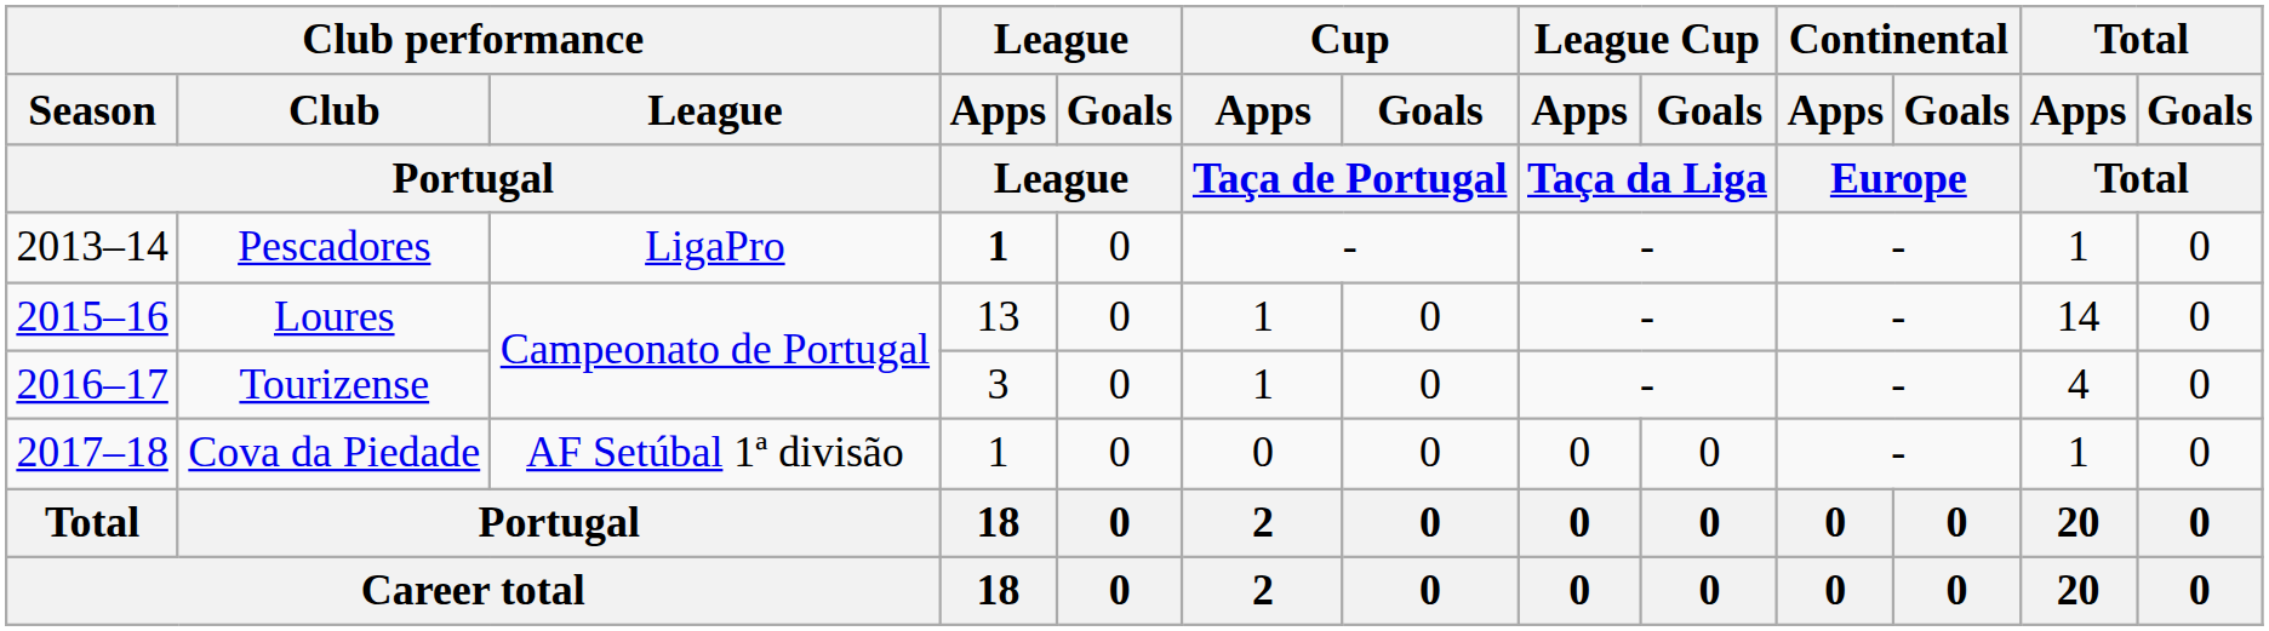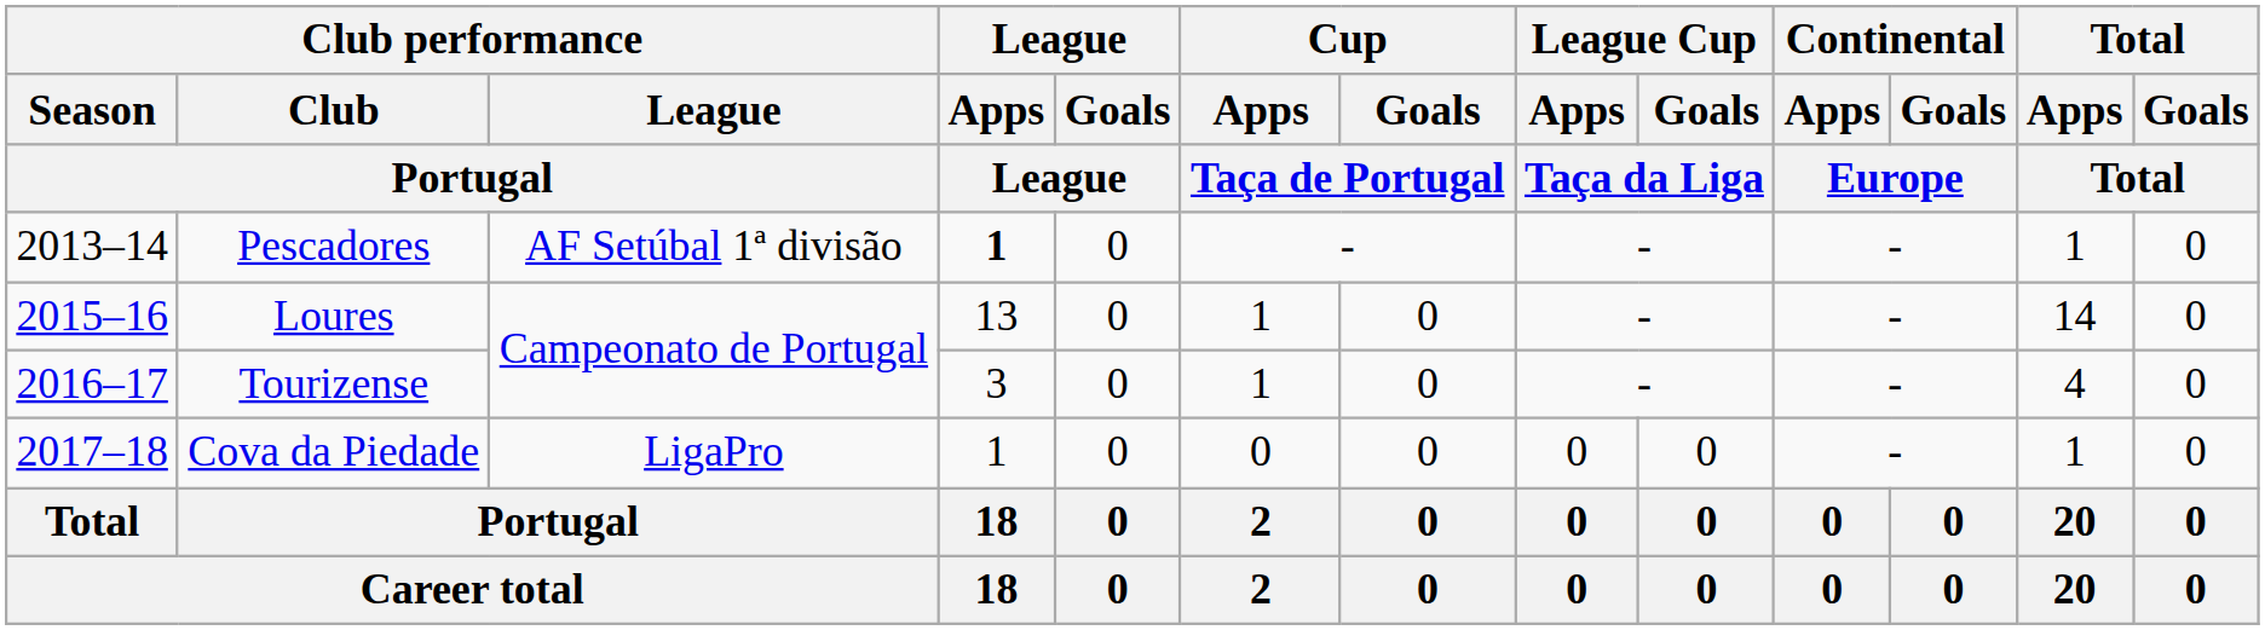 <table class="wikitable" style="text-align:center">
 <tr>
 <th colspan=3>Club performance</th>
 <th colspan=2>League</th>
 <th colspan=2>Cup</th>
 <th colspan=2>League Cup</th>
 <th colspan=2>Continental</th>
 <th colspan=2>Total</th>
 </tr>
 <tr>
 <th>Season</th>
 <th>Club</th>
 <th>League</th>
 <th>Apps</th>
 <th>Goals</th>
 <th>Apps</th>
 <th>Goals</th>
 <th>Apps</th>
 <th>Goals</th>
 <th>Apps</th>
 <th>Goals</th>
 <th>Apps</th>
 <th>Goals</th>
 </tr>
 <tr>
 <th colspan=3>Portugal</th>
 <th colspan=2>League</th>
 <th colspan=2><a href='#'>Taça de Portugal</a></th>
 <th colspan=2><a href='#'>Taça da Liga</a></th>
 <th colspan=2><a href='#'>Europe</a></th>
 <th colspan=2>Total</th>
 </tr>
 <tr>
 <td>2013–14</td>
 <td><a href='#'>Pescadores</a></td>
-<td><a href='#'>LigaPro</a></td>
+<td><a href='#'>AF Setúbal</a> 1ª divisão</td>
 <td><strong>1</strong></td>
 <td>0</td>
 <td colspan="2">-</td>
 <td colspan="2">-</td>
 <td colspan="2">-</td>
 <td>1</td>
 <td>0</td>
 </tr>
 <tr>
 <td><a href='#'>2015–16</a></td>
 <td><a href='#'>Loures</a></td>
 <td rowspan="2"><a href='#'>Campeonato de Portugal</a></td>
 <td>13</td>
 <td>0</td>
 <td>1</td>
 <td>0</td>
 <td colspan="2">-</td>
 <td colspan="2">-</td>
 <td>14</td>
 <td>0</td>
 </tr>
 <tr>
 <td><a href='#'>2016–17</a></td>
 <td><a href='#'>Tourizense</a></td>
 <td>3</td>
 <td>0</td>
 <td>1</td>
 <td>0</td>
 <td colspan="2">-</td>
 <td colspan="2">-</td>
 <td>4</td>
 <td>0</td>
 </tr>
 <tr>
 <td><a href='#'>2017–18</a></td>
 <td><a href='#'>Cova da Piedade</a></td>
-<td><a href='#'>AF Setúbal</a> 1ª divisão</td>
+<td><a href='#'>LigaPro</a></td>
 <td>1</td>
 <td>0</td>
 <td>0</td>
 <td>0</td>
 <td>0</td>
 <td>0</td>
 <td colspan="2">-</td>
 <td>1</td>
 <td>0</td>
 </tr>
 <tr>
 <th rowspan=1>Total</th>
 <th colspan=2>Portugal</th>
 <th>18</th>
 <th>0</th>
 <th>2</th>
 <th>0</th>
 <th>0</th>
 <th>0</th>
 <th>0</th>
 <th>0</th>
 <th>20</th>
 <th>0</th>
 </tr>
 <tr>
 <th colspan=3>Career total</th>
 <th>18</th>
 <th>0</th>
 <th>2</th>
 <th>0</th>
 <th>0</th>
 <th>0</th>
 <th>0</th>
 <th>0</th>
 <th>20</th>
 <th>0</th>
 </tr>
 </table>
